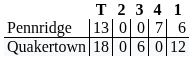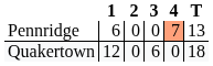 <table style="border-collapse: collapse;">
 <tr>
 <th style="text-align: left;"></th>
-<th style="text-align: center; padding: 0px 3px 0px 3px; width:12px;">T</th>
+<th style="text-align: center; padding: 0px 3px 0px 3px; width:12px;">1</th>
 <th style="text-align: center; padding: 0px 3px 0px 3px; width:12px;">2</th>
 <th style="text-align: center; padding: 0px 3px 0px 3px; width:12px;">3</th>
 <th style="text-align: center; padding: 0px 3px 0px 3px; width:12px;">4</th>
-<th style="text-align: center; padding: 0px 3px 0px 3px; width:12px;">1</th>
+<th style="text-align: center; padding: 0px 3px 0px 3px; width:12px;">T</th>
 </tr>
 <tr>
 <td style="text-align: left; border-bottom: 1px solid black; padding: 0px 3px 0px 3px;">Pennridge</td>
-<td style="border-left: 1px solid black; border-bottom: 1px solid black; text-align: right; padding: 0px 3px 0px 3px;">13</td>
+<td style="border-left: 1px solid black; border-bottom: 1px solid black; text-align: right; padding: 0px 3px 0px 3px;">6</td>
 <td style="border-left: 1px solid black; border-bottom: 1px solid black; text-align: right; padding: 0px 3px 0px 3px;">0</td>
 <td style="border-left: 1px solid black; border-bottom: 1px solid black; text-align: right; padding: 0px 3px 0px 3px;">0</td>
-<td style="border-left: 1px solid black; border-bottom: 1px solid black; text-align: right; padding: 0px 3px 0px 3px;">7</td>
-<td style="border-left: 1px solid black; border-bottom: 1px solid black; text-align: right; padding: 0px 3px 0px 3px;">6</td>
+<td style="background: lightsalmon; border-left: 1px solid black; border-bottom: 1px solid black; text-align: right; padding: 0px 3px 0px 3px;">7</td>
+<td style="border-left: 1px solid black; border-bottom: 1px solid black; text-align: right; padding: 0px 3px 0px 3px;">13</td>
 </tr>
 <tr>
 <td style="background: #f8f9fa; text-align: left; padding: 0px 3px 0px 3px;">Quakertown</td>
-<td style="background: #f8f9fa; border-left: 1px solid black; text-align: right; padding: 0px 3px 0px 3px;">18</td>
+<td style="background: #f8f9fa; border-left: 1px solid black; text-align: right; padding: 0px 3px 0px 3px;">12</td>
 <td style="background: #f8f9fa; border-left: 1px solid black; text-align: right; padding: 0px 3px 0px 3px;">0</td>
 <td style="background: #f8f9fa; border-left: 1px solid black; text-align: right; padding: 0px 3px 0px 3px;">6</td>
 <td style="background: #f8f9fa; border-left: 1px solid black; text-align: right; padding: 0px 3px 0px 3px;">0</td>
-<td style="background: #f8f9fa; border-left: 1px solid black; text-align: right; padding: 0px 3px 0px 3px;">12</td>
+<td style="background: #f8f9fa; border-left: 1px solid black; text-align: right; padding: 0px 3px 0px 3px;">18</td>
 </tr>
 </table>
